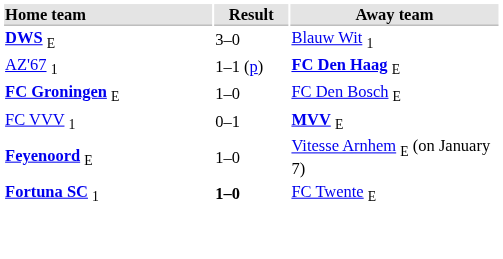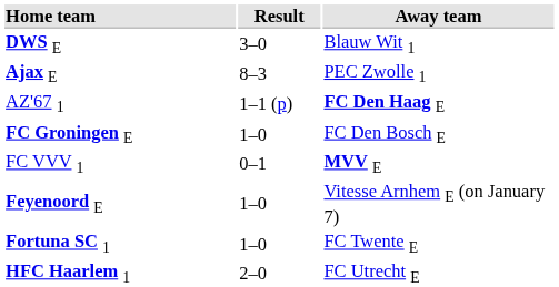 <table>
 <tr bgcolor="#E4E4E4">
 <th style="border-bottom:1px solid #AAAAAA" width="200" align="left">Home team</th>
 <th style="border-bottom:1px solid #AAAAAA" width="70" align="center">Result</th>
 <th style="border-bottom:1px solid #AAAAAA" width="200">Away team</th>
 </tr>
 <tr>
 <td><strong><a href='#'>DWS</a></strong> <sub>E</sub></td>
 <td>3–0</td>
 <td><a href='#'>Blauw Wit</a> <sub>1</sub></td>
+</tr>
+<tr>
+<td><strong><a href='#'>Ajax</a></strong> <sub>E</sub></td>
+<td>8–3</td>
+<td><a href='#'>PEC Zwolle</a> <sub>1</sub></td>
 </tr>
 <tr>
 <td><a href='#'>AZ'67</a> <sub>1</sub></td>
 <td>1–1 (<a href='#'>p</a>)</td>
 <td><strong><a href='#'>FC Den Haag</a></strong> <sub>E</sub></td>
 </tr>
 <tr>
 <td><strong><a href='#'>FC Groningen</a></strong> <sub>E</sub></td>
 <td>1–0</td>
 <td><a href='#'>FC Den Bosch</a> <sub>E</sub></td>
 </tr>
 <tr>
 <td><a href='#'>FC VVV</a> <sub>1</sub></td>
 <td>0–1</td>
 <td><strong><a href='#'>MVV</a></strong> <sub>E</sub></td>
 </tr>
 <tr>
 <td><strong><a href='#'>Feyenoord</a></strong> <sub>E</sub></td>
 <td>1–0</td>
 <td><a href='#'>Vitesse Arnhem</a> <sub>E</sub> (on January 7)</td>
 </tr>
 <tr>
 <td><strong><a href='#'>Fortuna SC</a></strong> <sub>1</sub></td>
-<td><strong>1–0</strong></td>
+<td>1–0</td>
 <td><a href='#'>FC Twente</a> <sub>E</sub></td>
 </tr>
+<tr>
+<td><strong><a href='#'>HFC Haarlem</a></strong> <sub>1</sub></td>
+<td>2–0</td>
+<td><a href='#'>FC Utrecht</a> <sub>E</sub></td>
+</tr>
 </table>
